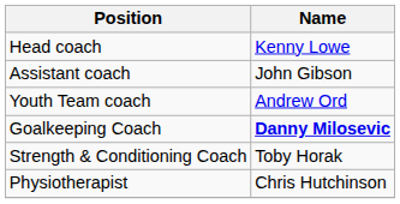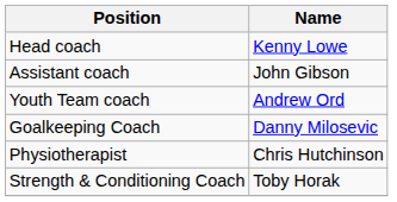 <table class="wikitable">
 <tr>
 <th>Position</th>
 <th>Name</th>
 </tr>
 <tr>
 <td>Head coach</td>
 <td> <a href='#'>Kenny Lowe</a></td>
 </tr>
 <tr>
 <td>Assistant coach</td>
 <td> John Gibson</td>
 </tr>
 <tr>
 <td>Youth Team coach</td>
 <td> <a href='#'>Andrew Ord</a></td>
 </tr>
 <tr>
 <td>Goalkeeping Coach</td>
-<td><strong> <a href='#'>Danny Milosevic</a></strong></td>
+<td> <a href='#'>Danny Milosevic</a></td>
+</tr>
+<tr>
+<td>Physiotherapist</td>
+<td> Chris Hutchinson</td>
 </tr>
 <tr>
 <td>Strength & Conditioning Coach</td>
 <td> Toby Horak</td>
 </tr>
 <tr>
-<td>Physiotherapist</td>
-<td> Chris Hutchinson</td>
-</tr>
-<tr>
 </tr>
 </table>
